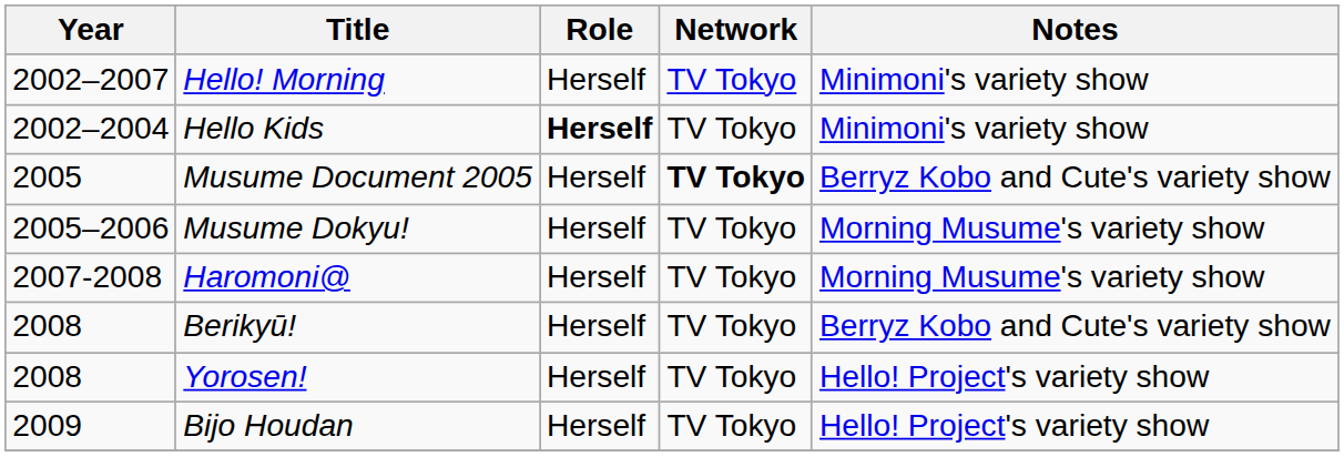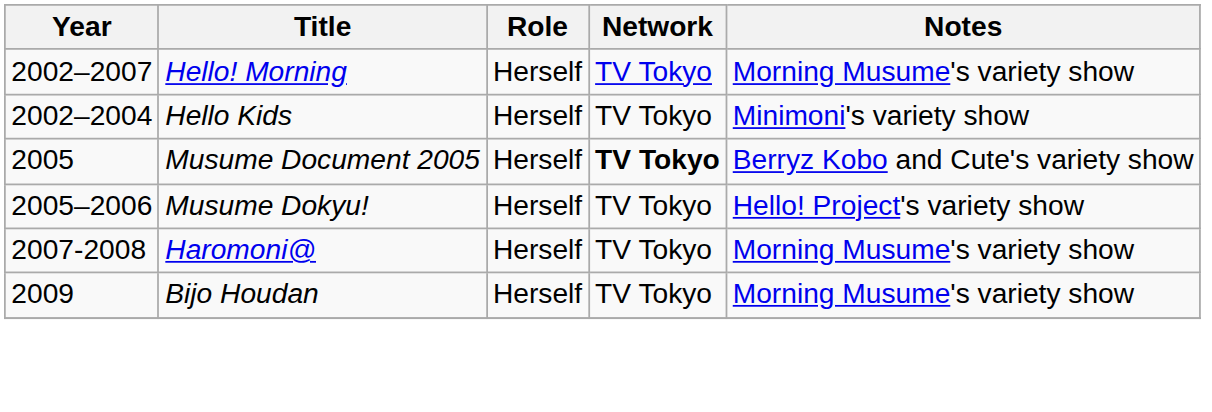 <table class="wikitable sortable">
 <tr>
 <th>Year</th>
 <th>Title</th>
 <th>Role</th>
 <th>Network</th>
 <th class="unsortable">Notes</th>
 </tr>
 <tr>
 <td>2002–2007</td>
 <td><em><a href='#'>Hello! Morning</a></em></td>
 <td>Herself</td>
 <td><a href='#'>TV Tokyo</a></td>
-<td><a href='#'>Minimoni</a>'s variety show</td>
+<td><a href='#'>Morning Musume</a>'s variety show</td>
 </tr>
 <tr>
 <td>2002–2004</td>
 <td><em>Hello Kids</em></td>
-<td><strong>Herself</strong></td>
+<td>Herself</td>
 <td>TV Tokyo</td>
 <td><a href='#'>Minimoni</a>'s variety show</td>
 </tr>
 <tr>
 <td>2005</td>
 <td><em>Musume Document 2005</em></td>
 <td>Herself</td>
 <td><strong>TV Tokyo</strong></td>
 <td><a href='#'>Berryz Kobo</a> and Cute's variety show</td>
 </tr>
 <tr>
 <td>2005–2006</td>
 <td><em>Musume Dokyu!</em></td>
 <td>Herself</td>
 <td>TV Tokyo</td>
-<td><a href='#'>Morning Musume</a>'s variety show</td>
+<td><a href='#'>Hello! Project</a>'s variety show</td>
 </tr>
 <tr>
 <td>2007-2008</td>
 <td><em><a href='#'>Haromoni@</a></em></td>
 <td>Herself</td>
 <td>TV Tokyo</td>
 <td><a href='#'>Morning Musume</a>'s variety show</td>
 </tr>
 <tr>
-<td>2008</td>
-<td><em>Berikyū!</em></td>
-<td>Herself</td>
-<td>TV Tokyo</td>
-<td><a href='#'>Berryz Kobo</a> and Cute's variety show</td>
-</tr>
-<tr>
-<td>2008</td>
-<td><em><a href='#'>Yorosen!</a></em></td>
-<td>Herself</td>
-<td>TV Tokyo</td>
-<td><a href='#'>Hello! Project</a>'s variety show</td>
-</tr>
-<tr>
 <td>2009</td>
 <td><em>Bijo Houdan</em></td>
 <td>Herself</td>
 <td>TV Tokyo</td>
-<td><a href='#'>Hello! Project</a>'s variety show</td>
+<td><a href='#'>Morning Musume</a>'s variety show</td>
 </tr>
 <tr>
 </tr>
 </table>
